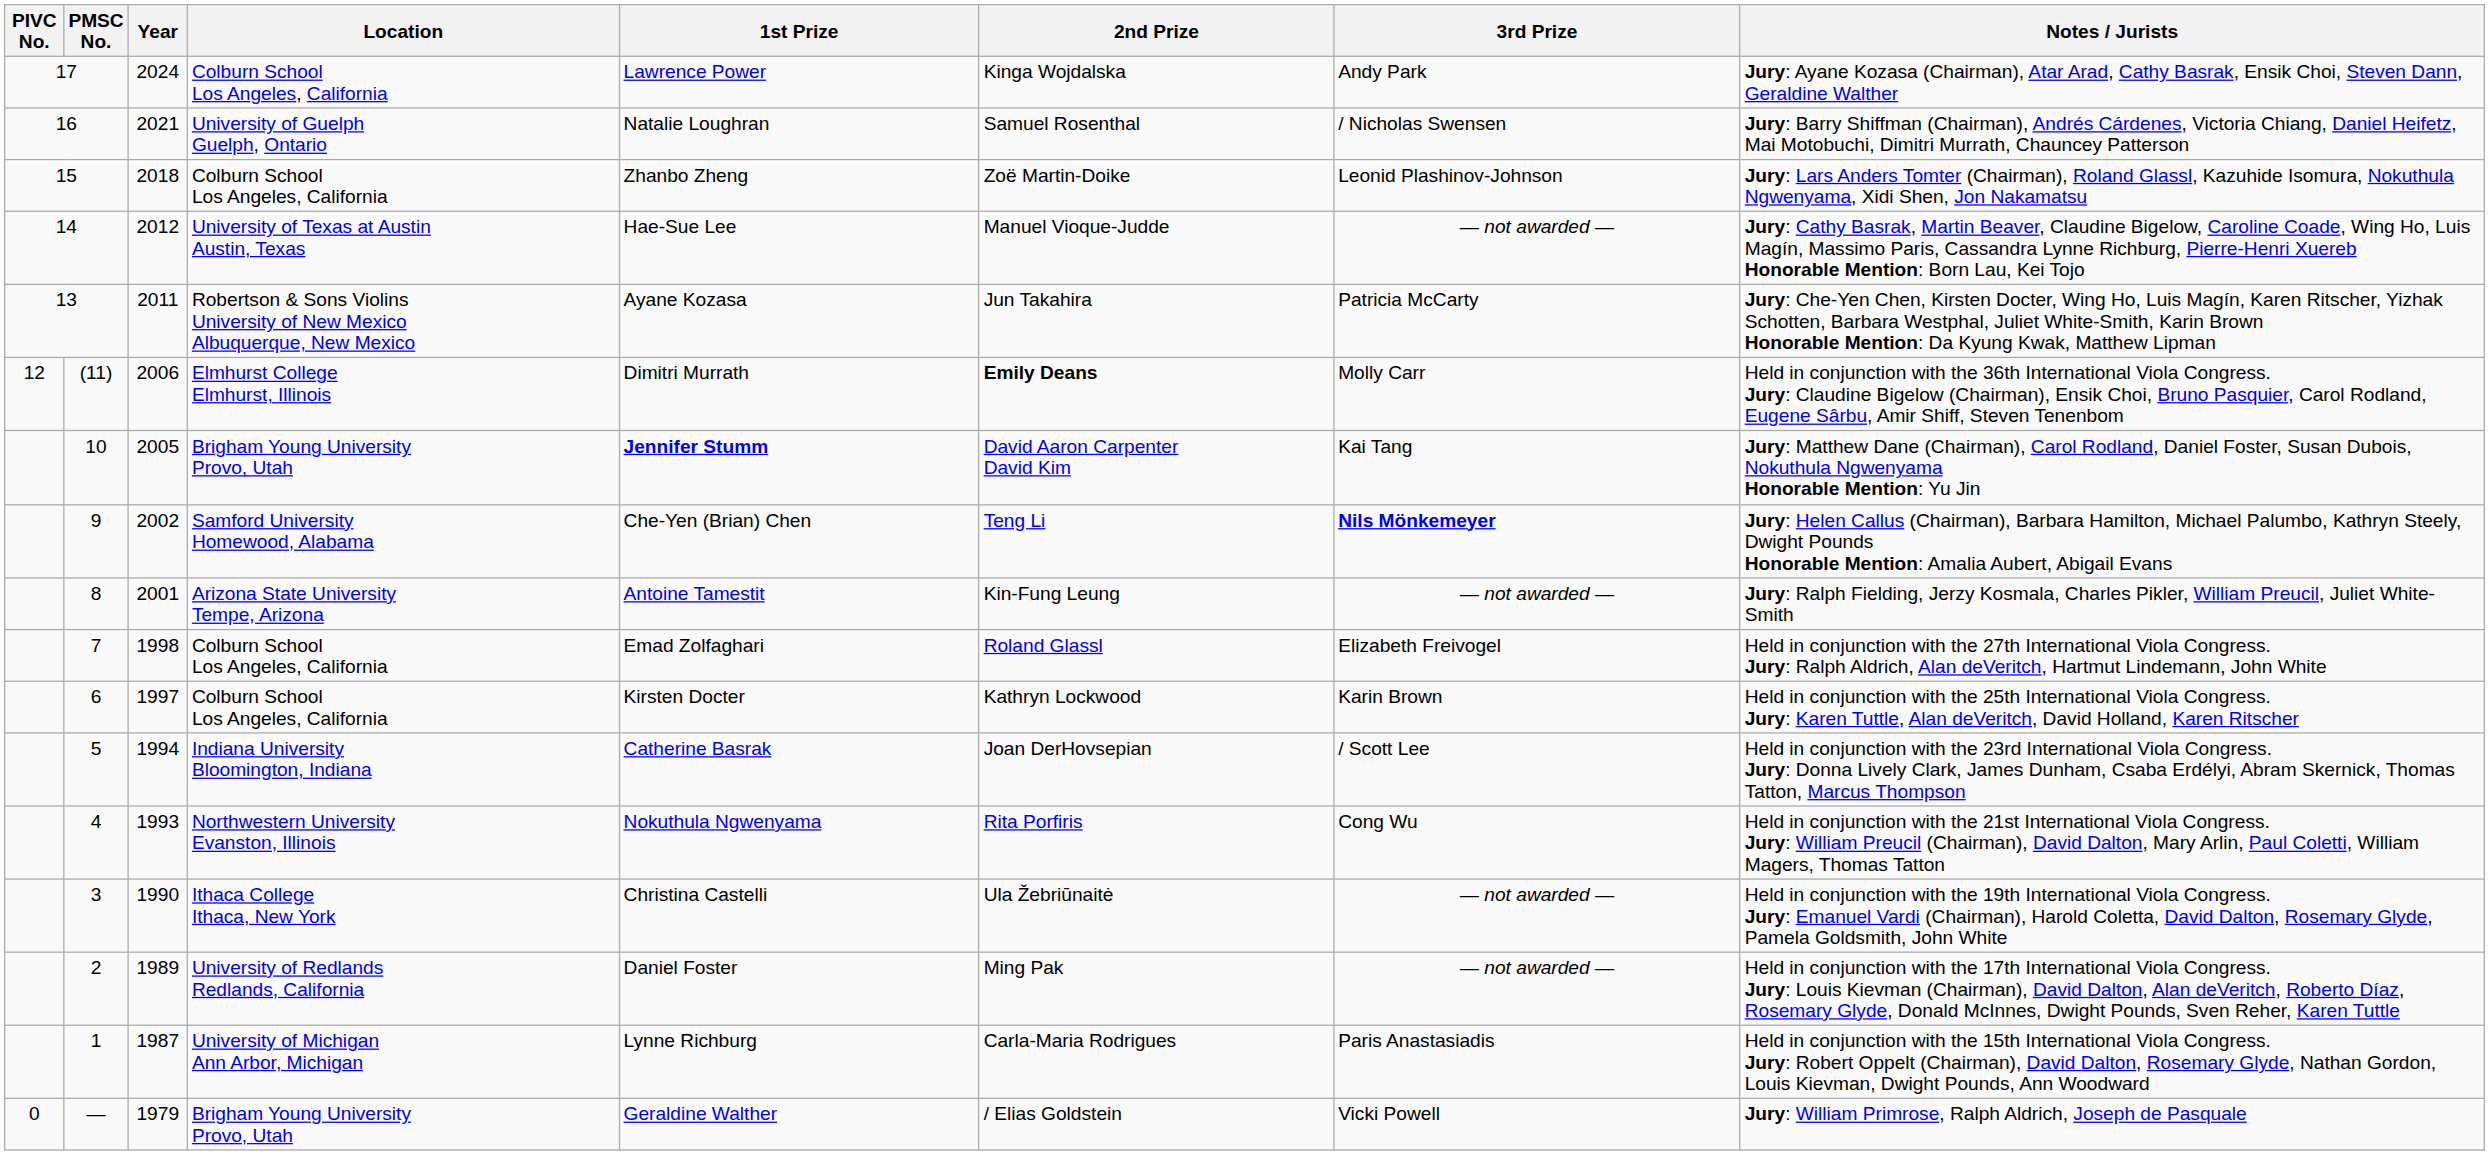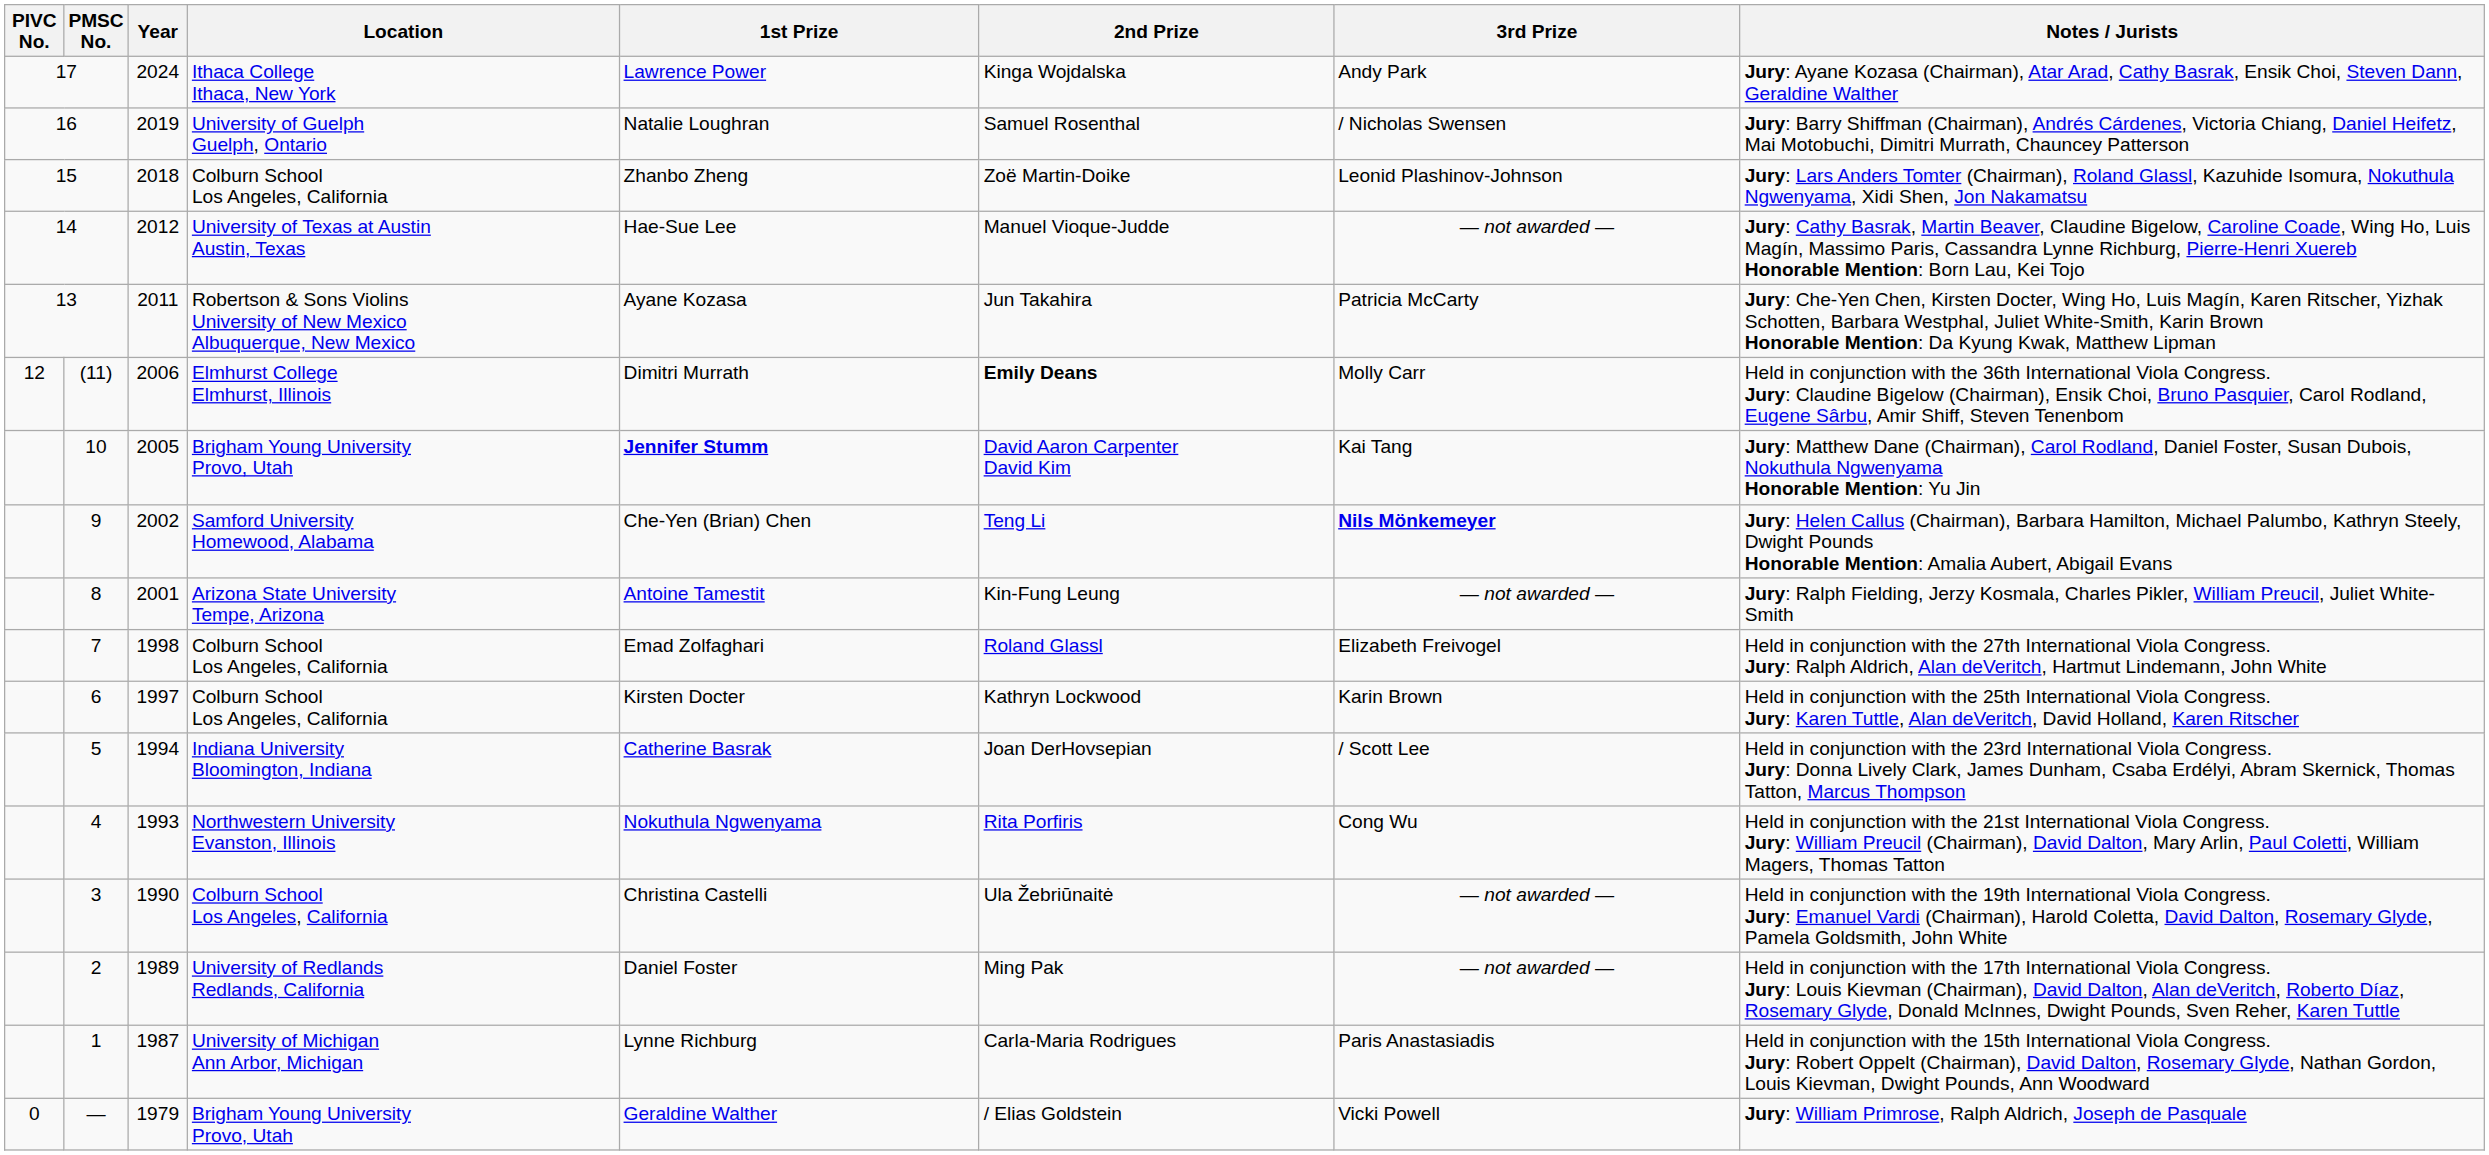 <table class="wikitable" style="font-size: 95%">
 <tr align="center">
 <th width="40">PIVC No.</th>
 <th width="40">PMSC No.</th>
 <th width="40">Year</th>
 <th>Location</th>
 <th>1st Prize</th>
 <th>2nd Prize</th>
 <th>3rd Prize</th>
 <th width="30%">Notes / Jurists</th>
 </tr>
 <tr valign=top>
 <td colspan="2" align=center>17</td>
 <td align=center>2024</td>
-<td><a href='#'>Colburn School</a> <br> <a href='#'>Los Angeles</a>, <a href='#'>California</a></td>
+<td><a href='#'>Ithaca College</a> <br> <a href='#'>Ithaca, New York</a></td>
 <td> <a href='#'>Lawrence Power</a></td>
 <td> Kinga Wojdalska</td>
 <td> Andy Park</td>
 <td><strong>Jury</strong>:  Ayane Kozasa (Chairman), <a href='#'>Atar Arad</a>, <a href='#'>Cathy Basrak</a>, Ensik Choi, <a href='#'>Steven Dann</a>, <a href='#'>Geraldine Walther</a></td>
 </tr>
 <tr valign=top>
 <td colspan="2" align=center>16</td>
-<td align=center>2021</td>
+<td align=center>2019</td>
 <td><a href='#'>University of Guelph</a> <br> <a href='#'>Guelph</a>, <a href='#'>Ontario</a></td>
 <td> Natalie Loughran</td>
 <td> Samuel Rosenthal</td>
 <td>/ Nicholas Swensen</td>
 <td><strong>Jury</strong>:  Barry Shiffman (Chairman), <a href='#'>Andrés Cárdenes</a>, Victoria Chiang, <a href='#'>Daniel Heifetz</a>, Mai Motobuchi, Dimitri Murrath, Chauncey Patterson</td>
 </tr>
 <tr valign=top>
 <td colspan="2" align=center>15</td>
 <td align=center>2018</td>
 <td>Colburn School <br> Los Angeles, California</td>
 <td> Zhanbo Zheng</td>
 <td> Zoë Martin-Doike</td>
 <td> Leonid Plashinov-Johnson</td>
 <td><strong>Jury</strong>:  <a href='#'>Lars Anders Tomter</a> (Chairman), <a href='#'>Roland Glassl</a>, Kazuhide Isomura, <a href='#'>Nokuthula Ngwenyama</a>, Xidi Shen, <a href='#'>Jon Nakamatsu</a></td>
 </tr>
 <tr valign=top>
 <td colspan="2" align=center>14</td>
 <td align=center>2012</td>
 <td><a href='#'>University of Texas at Austin</a> <br> <a href='#'>Austin, Texas</a></td>
 <td> Hae-Sue Lee</td>
 <td> Manuel Vioque-Judde</td>
 <td align=center>— <em>not awarded</em> —</td>
 <td><strong>Jury</strong>: <a href='#'>Cathy Basrak</a>, <a href='#'>Martin Beaver</a>, Claudine Bigelow, <a href='#'>Caroline Coade</a>, Wing Ho, Luis Magín, Massimo Paris, Cassandra Lynne Richburg, <a href='#'>Pierre-Henri Xuereb</a><br> <strong>Honorable Mention</strong>:  Born Lau,  Kei Tojo</td>
 </tr>
 <tr valign=top>
 <td colspan="2" align=center>13</td>
 <td align=center>2011</td>
 <td>Robertson & Sons Violins <br> <a href='#'>University of New Mexico</a> <br> <a href='#'>Albuquerque, New Mexico</a></td>
 <td> Ayane Kozasa</td>
 <td> Jun Takahira</td>
 <td> Patricia McCarty</td>
 <td><strong>Jury</strong>: Che-Yen Chen, Kirsten Docter, Wing Ho, Luis Magín, Karen Ritscher, Yizhak Schotten, Barbara Westphal, Juliet White-Smith, Karin Brown <br> <strong>Honorable Mention</strong>:  Da Kyung Kwak,  Matthew Lipman</td>
 </tr>
 <tr valign=top>
 <td align=center>12</td>
 <td align=center>(11)</td>
 <td align=center>2006</td>
 <td><a href='#'>Elmhurst College</a> <br> <a href='#'>Elmhurst, Illinois</a></td>
 <td> Dimitri Murrath</td>
 <td><strong> Emily Deans</strong></td>
 <td> Molly Carr</td>
 <td>Held in conjunction with the 36th International Viola Congress. <br> <strong>Jury</strong>: Claudine Bigelow (Chairman), Ensik Choi, <a href='#'>Bruno Pasquier</a>, Carol Rodland, <a href='#'>Eugene Sârbu</a>, Amir Shiff, Steven Tenenbom</td>
 </tr>
 <tr valign=top>
 <td></td>
 <td align=center>10</td>
 <td align=center>2005</td>
 <td><a href='#'>Brigham Young University</a> <br> <a href='#'>Provo, Utah</a></td>
 <td><strong> <a href='#'>Jennifer Stumm</a></strong></td>
 <td> <a href='#'>David Aaron Carpenter</a> <br>  <a href='#'>David Kim</a></td>
 <td> Kai Tang</td>
 <td><strong>Jury</strong>: Matthew Dane (Chairman), <a href='#'>Carol Rodland</a>, Daniel Foster, Susan Dubois, <a href='#'>Nokuthula Ngwenyama</a> <br> <strong>Honorable Mention</strong>:  Yu Jin</td>
 </tr>
 <tr valign=top>
 <td></td>
 <td align=center>9</td>
 <td align=center>2002</td>
 <td><a href='#'>Samford University</a> <br> <a href='#'>Homewood, Alabama</a></td>
 <td> Che-Yen (Brian) Chen</td>
 <td> <a href='#'>Teng Li</a></td>
 <td><strong> <a href='#'>Nils Mönkemeyer</a></strong></td>
 <td><strong>Jury</strong>: <a href='#'>Helen Callus</a> (Chairman), Barbara Hamilton, Michael Palumbo, Kathryn Steely, Dwight Pounds<br> <strong>Honorable Mention</strong>:  Amalia Aubert,  Abigail Evans</td>
 </tr>
 <tr valign=top>
 <td></td>
 <td align=center>8</td>
 <td align=center>2001</td>
 <td><a href='#'>Arizona State University</a> <br> <a href='#'>Tempe, Arizona</a></td>
 <td> <a href='#'>Antoine Tamestit</a></td>
 <td> Kin-Fung Leung</td>
 <td align=center>— <em>not awarded</em> —</td>
 <td><strong>Jury</strong>: Ralph Fielding, Jerzy Kosmala, Charles Pikler, <a href='#'>William Preucil</a>, Juliet White-Smith</td>
 </tr>
 <tr valign=top>
 <td></td>
 <td align=center>7</td>
 <td align=center>1998</td>
 <td>Colburn School <br> Los Angeles, California</td>
 <td> Emad Zolfaghari</td>
 <td> <a href='#'>Roland Glassl</a></td>
 <td> Elizabeth Freivogel</td>
 <td>Held in conjunction with the 27th International Viola Congress. <br> <strong>Jury</strong>: Ralph Aldrich, <a href='#'>Alan deVeritch</a>, Hartmut Lindemann, John White</td>
 </tr>
 <tr valign=top>
 <td></td>
 <td align=center>6</td>
 <td align=center>1997</td>
 <td>Colburn School <br> Los Angeles, California</td>
 <td> Kirsten Docter</td>
 <td> Kathryn Lockwood</td>
 <td> Karin Brown</td>
 <td>Held in conjunction with the 25th International Viola Congress. <br> <strong>Jury</strong>: <a href='#'>Karen Tuttle</a>, <a href='#'>Alan deVeritch</a>, David Holland, <a href='#'>Karen Ritscher</a></td>
 </tr>
 <tr valign=top>
 <td></td>
 <td align=center>5</td>
 <td align=center>1994</td>
 <td><a href='#'>Indiana University</a> <br> <a href='#'>Bloomington, Indiana</a></td>
 <td> <a href='#'>Catherine Basrak</a></td>
 <td> Joan DerHovsepian</td>
 <td> /  Scott Lee</td>
 <td>Held in conjunction with the 23rd International Viola Congress. <br> <strong>Jury</strong>: Donna Lively Clark, James Dunham, Csaba Erdélyi, Abram Skernick, Thomas Tatton, <a href='#'>Marcus Thompson</a></td>
 </tr>
 <tr valign=top>
 <td></td>
 <td align=center>4</td>
 <td align=center>1993</td>
 <td><a href='#'>Northwestern University</a> <br> <a href='#'>Evanston, Illinois</a></td>
 <td> <a href='#'>Nokuthula Ngwenyama</a></td>
 <td> <a href='#'>Rita Porfiris</a></td>
 <td> Cong Wu</td>
 <td>Held in conjunction with the 21st International Viola Congress. <br> <strong>Jury</strong>: <a href='#'>William Preucil</a> (Chairman), <a href='#'>David Dalton</a>, Mary Arlin, <a href='#'>Paul Coletti</a>, William Magers, Thomas Tatton</td>
 </tr>
 <tr valign=top>
 <td></td>
 <td align=center>3</td>
 <td align=center>1990</td>
-<td><a href='#'>Ithaca College</a> <br> <a href='#'>Ithaca, New York</a></td>
+<td><a href='#'>Colburn School</a> <br> <a href='#'>Los Angeles</a>, <a href='#'>California</a></td>
 <td> Christina Castelli</td>
 <td> Ula Žebriūnaitė</td>
 <td align=center>— <em>not awarded</em> —</td>
 <td>Held in conjunction with the 19th International Viola Congress. <br> <strong>Jury</strong>: <a href='#'>Emanuel Vardi</a> (Chairman), Harold Coletta, <a href='#'>David Dalton</a>, <a href='#'>Rosemary Glyde</a>, Pamela Goldsmith, John White</td>
 </tr>
 <tr valign=top>
 <td></td>
 <td align=center>2</td>
 <td align=center>1989</td>
 <td><a href='#'>University of Redlands</a> <br> <a href='#'>Redlands, California</a></td>
 <td> Daniel Foster</td>
 <td> Ming Pak</td>
 <td align=center>— <em>not awarded</em> —</td>
 <td>Held in conjunction with the 17th International Viola Congress. <br> <strong>Jury</strong>: Louis Kievman (Chairman), <a href='#'>David Dalton</a>, <a href='#'>Alan deVeritch</a>, <a href='#'>Roberto Díaz</a>, <a href='#'>Rosemary Glyde</a>, Donald McInnes, Dwight Pounds, Sven Reher, <a href='#'>Karen Tuttle</a></td>
 </tr>
 <tr valign=top>
 <td></td>
 <td align=center>1</td>
 <td align=center>1987</td>
 <td><a href='#'>University of Michigan</a> <br> <a href='#'>Ann Arbor, Michigan</a></td>
 <td> Lynne Richburg</td>
 <td> Carla-Maria Rodrigues</td>
 <td> Paris Anastasiadis</td>
 <td>Held in conjunction with the 15th International Viola Congress. <br> <strong>Jury</strong>: Robert Oppelt (Chairman), <a href='#'>David Dalton</a>, <a href='#'>Rosemary Glyde</a>, Nathan Gordon, Louis Kievman, Dwight Pounds, Ann Woodward</td>
 </tr>
 <tr valign=top>
 <td align=center>0</td>
 <td align=center>—</td>
 <td align=center>1979</td>
 <td><a href='#'>Brigham Young University</a> <br> <a href='#'>Provo, Utah</a></td>
 <td> <a href='#'>Geraldine Walther</a></td>
 <td> /  Elias Goldstein</td>
 <td> Vicki Powell</td>
 <td><strong>Jury</strong>: <a href='#'>William Primrose</a>, Ralph Aldrich, <a href='#'>Joseph de Pasquale</a></td>
 </tr>
 </table>
